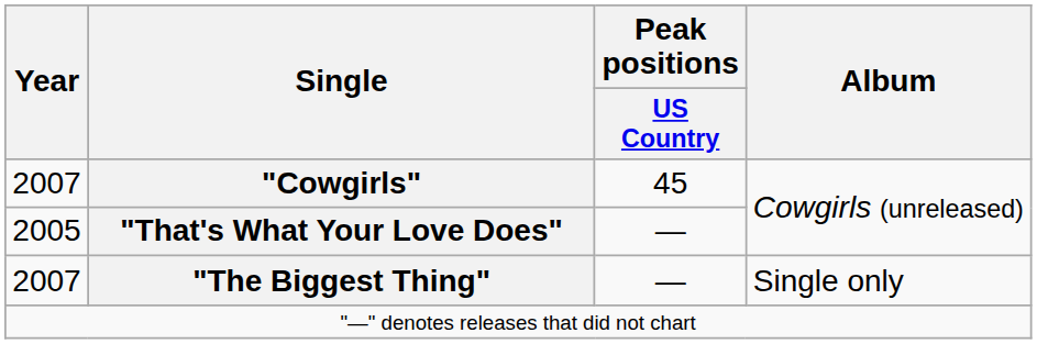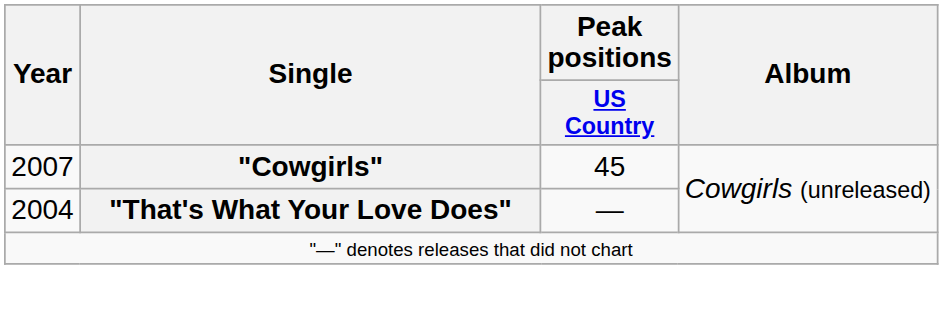 <table class="wikitable plainrowheaders" style="text-align:center;">
 <tr>
 <th rowspan="2">Year</th>
 <th rowspan="2" style="width:16em;">Single</th>
 <th colspan="1">Peak positions</th>
 <th rowspan="2">Album</th>
 </tr>
 <tr style="font-size:smaller;">
 <th width="65"><a href='#'>US Country</a></th>
 </tr>
 <tr>
 <td>2007</td>
 <th scope="row">"Cowgirls"</th>
 <td>45</td>
 <td align="left" rowspan="2"><em>Cowgirls</em> <small>(unreleased)</small></td>
 </tr>
 <tr>
-<td>2005</td>
+<td>2004</td>
 <th scope="row">"That's What Your Love Does"</th>
 <td>—</td>
-</tr>
-<tr>
-<td>2007</td>
-<th scope="row">"The Biggest Thing"</th>
-<td>—</td>
-<td align="left">Single only</td>
 </tr>
 <tr>
 <td colspan="4" style="font-size:8pt">"—" denotes releases that did not chart</td>
 </tr>
 </table>
